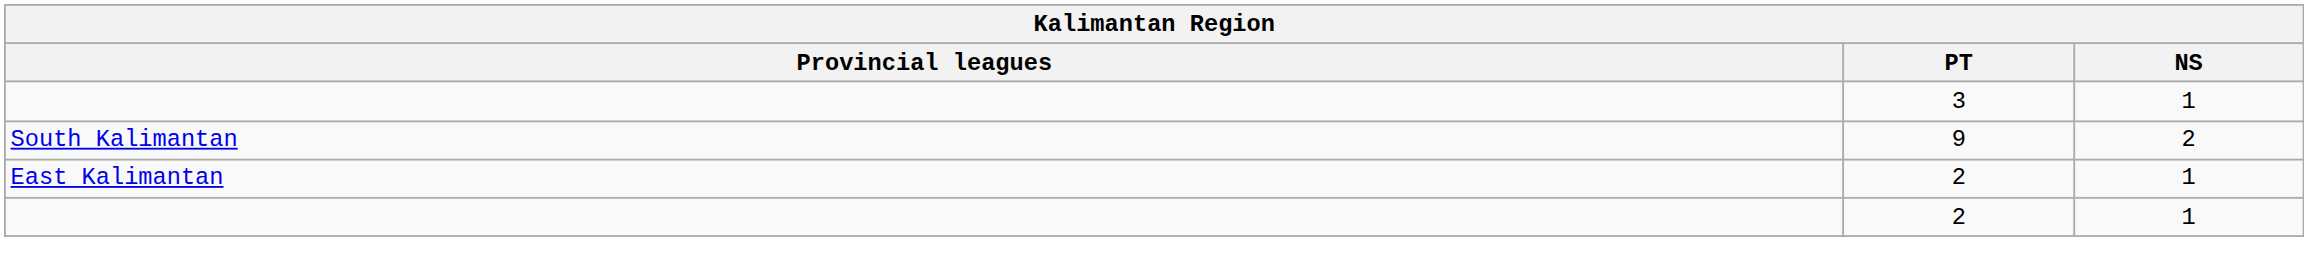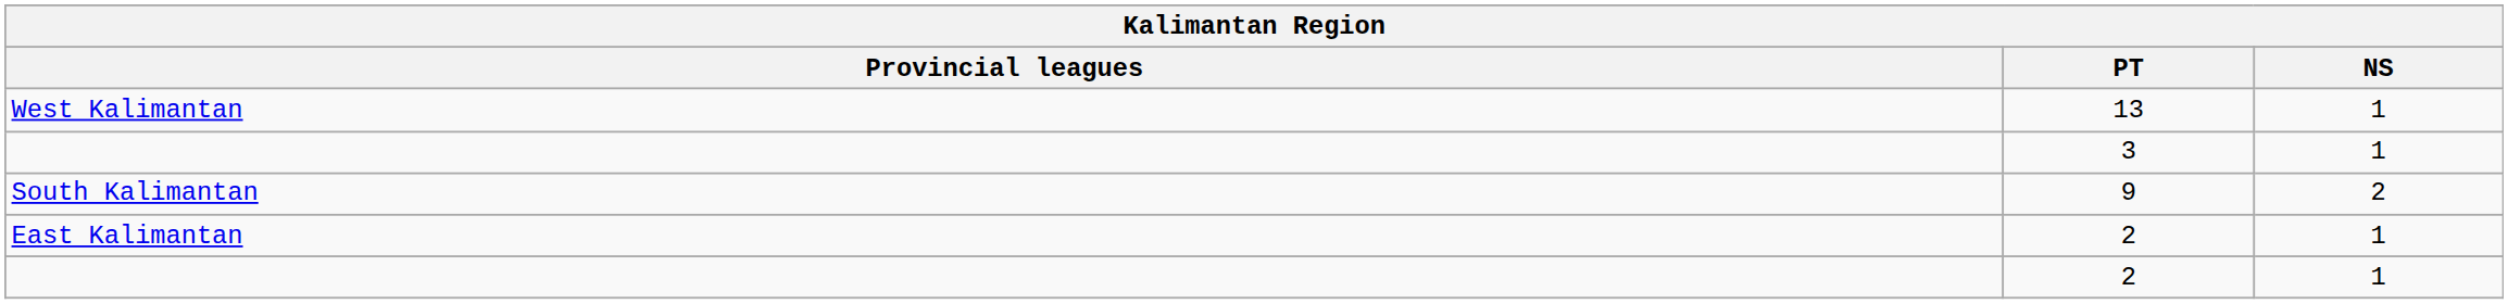 <table class="wikitable sortable" style="width:100%;">
 <tr>
 <th colspan="3"><strong>Kalimantan Region</strong></th>
 </tr>
 <tr>
 <th style="width:80%;">Provincial leagues</th>
 <th style="width:10%;">PT</th>
 <th style="width:10%;">NS</th>
+</tr>
+<tr>
+<td> <a href='#'>West Kalimantan</a></td>
+<td align=center>13</td>
+<td align=center>1</td>
 </tr>
 <tr>
 <td></td>
 <td align=center>3</td>
 <td align=center>1</td>
 </tr>
 <tr>
 <td> <a href='#'>South Kalimantan</a></td>
 <td align=center>9</td>
 <td align=center>2</td>
 </tr>
 <tr>
 <td> <a href='#'>East Kalimantan</a></td>
 <td align=center>2</td>
 <td align=center>1</td>
 </tr>
 <tr>
 <td></td>
 <td align=center>2</td>
 <td align=center>1</td>
 </tr>
 </table>
